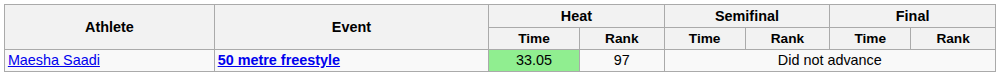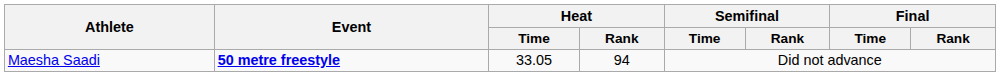 <table class="wikitable" style="text-align:center; font-size:90%; width:50%;">
 <tr>
 <th rowspan="2">Athlete</th>
 <th rowspan="2">Event</th>
 <th colspan="2">Heat</th>
 <th colspan="2">Semifinal</th>
 <th colspan="2">Final</th>
 </tr>
 <tr style="font-size:95%">
 <th>Time</th>
 <th>Rank</th>
 <th>Time</th>
 <th>Rank</th>
 <th>Time</th>
 <th>Rank</th>
 </tr>
 <tr>
 <td align=left><a href='#'>Maesha Saadi</a></td>
 <td align=left><strong><a href='#'>50 metre freestyle</a></strong></td>
-<td style="background: lightgreen;">33.05</td>
-<td>97</td>
+<td>33.05</td>
+<td>94</td>
 <td colspan=4>Did not advance</td>
 </tr>
 </table>
